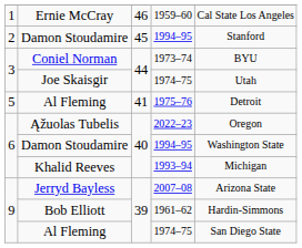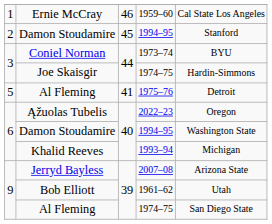 <table class="wikitable" style="text-align: center;">
 <tr>
 </tr>
 <tr>
 <td>1</td>
 <td>Ernie McCray</td>
 <td>46</td>
 <td style="font-size:80%;">1959–60</td>
 <td style="font-size:80%;">Cal State Los Angeles</td>
 </tr>
 <tr>
 <td>2</td>
 <td>Damon Stoudamire</td>
 <td>45</td>
 <td style="font-size:80%;"><a href='#'>1994–95</a></td>
 <td style="font-size:80%;">Stanford</td>
 </tr>
 <tr>
 <td rowspan=2>3</td>
 <td><a href='#'>Coniel Norman</a></td>
 <td rowspan=2>44</td>
 <td style="font-size:80%;">1973–74</td>
 <td style="font-size:80%;">BYU</td>
 </tr>
 <tr>
 <td>Joe Skaisgir</td>
 <td style="font-size:80%;">1974–75</td>
-<td style="font-size:80%;">Utah</td>
+<td style="font-size:80%;">Hardin-Simmons</td>
 </tr>
 <tr>
 <td>5</td>
 <td>Al Fleming</td>
 <td>41</td>
 <td style="font-size:80%;"><a href='#'>1975–76</a></td>
 <td style="font-size:80%;">Detroit</td>
 </tr>
 <tr>
 <td rowspan=3>6</td>
 <td>Ąžuolas Tubelis</td>
 <td rowspan=3>40</td>
 <td style="font-size:80%;"><a href='#'>2022–23</a></td>
 <td style="font-size:80%;">Oregon</td>
 </tr>
 <tr>
 <td>Damon Stoudamire</td>
 <td style="font-size:80%;"><a href='#'>1994–95</a></td>
 <td style="font-size:80%;">Washington State</td>
 </tr>
 <tr>
 <td>Khalid Reeves</td>
 <td style="font-size:80%;"><a href='#'>1993–94</a></td>
 <td style="font-size:80%;">Michigan</td>
 </tr>
 <tr>
 <td rowspan=3>9</td>
 <td><a href='#'>Jerryd Bayless</a></td>
 <td rowspan=3>39</td>
 <td style="font-size:80%;"><a href='#'>2007–08</a></td>
 <td style="font-size:80%;">Arizona State</td>
 </tr>
 <tr>
 <td>Bob Elliott</td>
 <td style="font-size:80%;">1961–62</td>
-<td style="font-size:80%;">Hardin-Simmons</td>
+<td style="font-size:80%;">Utah</td>
 </tr>
 <tr>
 <td>Al Fleming</td>
 <td style="font-size:80%;">1974–75</td>
 <td style="font-size:80%;">San Diego State</td>
 </tr>
 </table>
